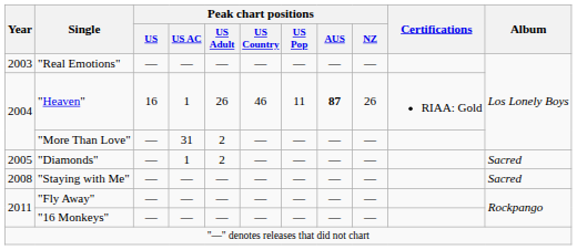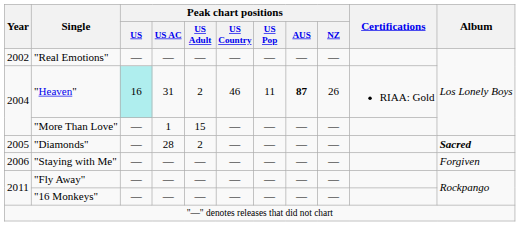 <table class="wikitable" style="text-align:center;">
 <tr>
 <th rowspan="2">Year</th>
 <th rowspan="2">Single</th>
 <th colspan="7">Peak chart positions</th>
 <th rowspan="2"><a href='#'>Certifications</a><br></th>
 <th rowspan="2">Album</th>
 </tr>
 <tr style="font-size:smaller;">
 <th style="width:40px;"><a href='#'>US</a><br></th>
 <th style="width:40px;"><a href='#'>US AC</a><br></th>
 <th style="width:40px;"><a href='#'>US Adult</a><br></th>
 <th style="width:40px;"><a href='#'>US Country</a><br></th>
 <th style="width:40px;"><a href='#'>US<br>Pop</a><br></th>
 <th style="width:40px;"><a href='#'>AUS</a><br></th>
 <th style="width:40px;"><a href='#'>NZ</a><br></th>
 </tr>
 <tr>
-<td>2003</td>
+<td>2002</td>
 <td style="text-align:left;">"Real Emotions"</td>
 <td>—</td>
 <td>—</td>
 <td>—</td>
 <td>—</td>
 <td>—</td>
 <td>—</td>
 <td>—</td>
 <td></td>
 <td style="text-align:left;" rowspan="3"><em>Los Lonely Boys</em></td>
 </tr>
 <tr>
 <td rowspan="2">2004</td>
 <td style="text-align:left;">"<a href='#'>Heaven</a>"</td>
-<td>16</td>
-<td>1</td>
-<td>26</td>
+<td style="background: paleturquoise;">16</td>
+<td>31</td>
+<td>2</td>
 <td>46</td>
 <td>11</td>
 <td><strong>87</strong></td>
 <td>26</td>
 <td style="text-align:left;"><br><ul><li>RIAA: Gold</li></ul></td>
 </tr>
 <tr>
 <td style="text-align:left;">"More Than Love"</td>
 <td>—</td>
-<td>31</td>
-<td>2</td>
+<td>1</td>
+<td>15</td>
 <td>—</td>
 <td>—</td>
 <td>—</td>
 <td>—</td>
 <td></td>
 </tr>
 <tr>
 <td>2005</td>
 <td style="text-align:left;">"Diamonds"</td>
 <td>—</td>
-<td>1</td>
+<td>28</td>
 <td>2</td>
 <td>—</td>
 <td>—</td>
 <td>—</td>
 <td>—</td>
 <td></td>
-<td style="text-align:left;"><em>Sacred</em></td>
+<td style="text-align:left;"><strong><em>Sacred</em></strong></td>
 </tr>
 <tr>
-<td>2008</td>
+<td>2006</td>
 <td style="text-align:left;">"Staying with Me"</td>
 <td>—</td>
 <td>—</td>
 <td>—</td>
 <td>—</td>
 <td>—</td>
 <td>—</td>
 <td>—</td>
 <td></td>
-<td style="text-align:left;"><em>Sacred</em></td>
+<td style="text-align:left;"><em>Forgiven</em></td>
 </tr>
 <tr>
 <td rowspan="2">2011</td>
 <td style="text-align:left;">"Fly Away"</td>
 <td>—</td>
 <td>—</td>
 <td>—</td>
 <td>—</td>
 <td>—</td>
 <td>—</td>
 <td>—</td>
 <td></td>
 <td style="text-align:left;" rowspan="2"><em>Rockpango</em></td>
 </tr>
 <tr>
 <td style="text-align:left;">"16 Monkeys"</td>
 <td>—</td>
 <td>—</td>
 <td>—</td>
 <td>—</td>
 <td>—</td>
 <td>—</td>
 <td>—</td>
 <td></td>
 </tr>
 <tr>
 <td colspan="15" style="font-size:85%">"—" denotes releases that did not chart</td>
 </tr>
 </table>
